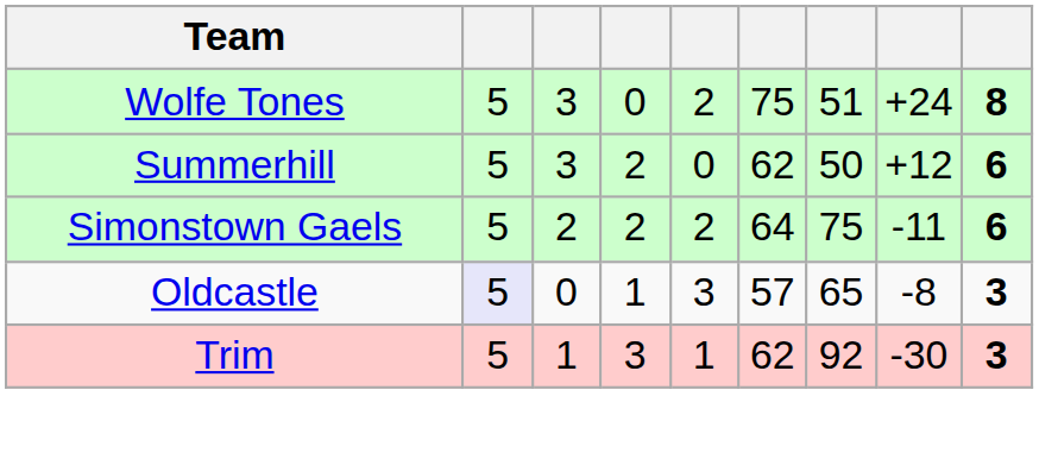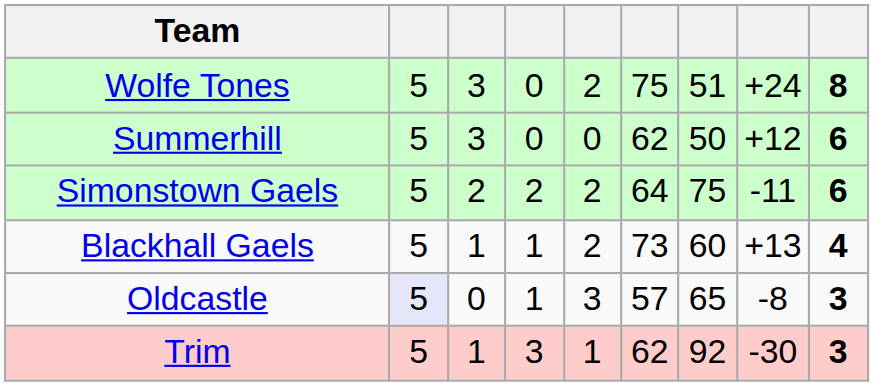 <table class="wikitable" style="text-align:center">
 <tr>
 <th style="width:175px;">Team</th>
 <th width="20"></th>
 <th width="20"></th>
 <th width="20"></th>
 <th width="20"></th>
 <th width="20"></th>
 <th width="20"></th>
 <th width="20"></th>
 <th width="20"></th>
 </tr>
 <tr style="background:#cfc;">
 <td><a href='#'>Wolfe Tones</a></td>
 <td>5</td>
 <td>3</td>
 <td>0</td>
 <td>2</td>
 <td>75</td>
 <td>51</td>
 <td>+24</td>
 <td><strong>8</strong></td>
 </tr>
 <tr style="background:#cfc;">
 <td><a href='#'>Summerhill</a></td>
 <td>5</td>
 <td>3</td>
-<td>2</td>
+<td>0</td>
 <td>0</td>
 <td>62</td>
 <td>50</td>
 <td>+12</td>
 <td><strong>6</strong></td>
 </tr>
 <tr style="background:#cfc;">
 <td><a href='#'>Simonstown Gaels</a></td>
 <td>5</td>
 <td>2</td>
 <td>2</td>
 <td>2</td>
 <td>64</td>
 <td>75</td>
 <td>-11</td>
 <td><strong>6</strong></td>
+</tr>
+<tr>
+<td><a href='#'>Blackhall Gaels</a></td>
+<td>5</td>
+<td>1</td>
+<td>1</td>
+<td>2</td>
+<td>73</td>
+<td>60</td>
+<td>+13</td>
+<td><strong>4</strong></td>
 </tr>
 <tr>
 <td><a href='#'>Oldcastle</a></td>
 <td style="background: lavender;">5</td>
 <td>0</td>
 <td>1</td>
 <td>3</td>
 <td>57</td>
 <td>65</td>
 <td>-8</td>
 <td><strong>3</strong></td>
 </tr>
 <tr style="background:#fcc;">
 <td><a href='#'>Trim</a></td>
 <td>5</td>
 <td>1</td>
 <td>3</td>
 <td>1</td>
 <td>62</td>
 <td>92</td>
 <td>-30</td>
 <td><strong>3</strong></td>
 </tr>
 </table>
